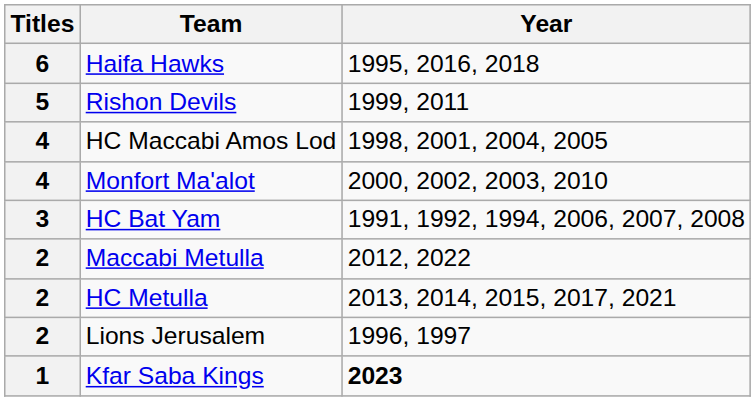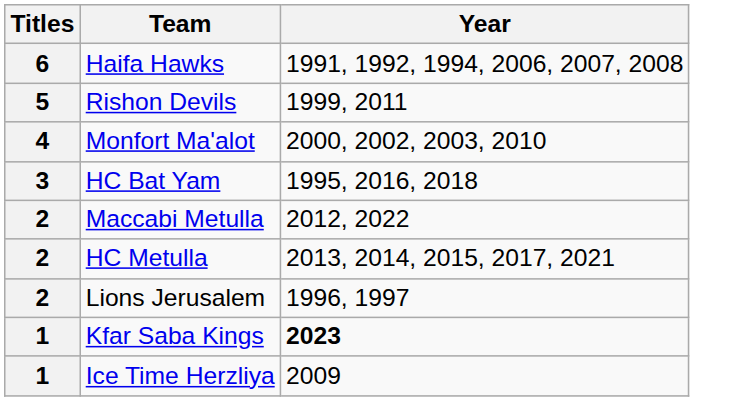 <table class="wikitable">
 <tr>
 <th scope = "col">Titles</th>
 <th scope = "col">Team</th>
 <th scope = "col">Year</th>
 </tr>
 <tr>
 <th scope = "row">6</th>
 <td><a href='#'>Haifa Hawks</a></td>
-<td>1995, 2016, 2018</td>
+<td>1991, 1992, 1994, 2006, 2007, 2008</td>
 </tr>
 <tr>
 <th scope = "row">5</th>
 <td><a href='#'>Rishon Devils</a></td>
 <td>1999, 2011</td>
-</tr>
-<tr>
-<th scope = "row">4</th>
-<td>HC Maccabi Amos Lod</td>
-<td>1998, 2001, 2004, 2005</td>
 </tr>
 <tr>
 <th scope = "row">4</th>
 <td><a href='#'>Monfort Ma'alot</a></td>
 <td>2000, 2002, 2003, 2010</td>
 </tr>
 <tr>
 <th scope = "row">3</th>
 <td><a href='#'>HC Bat Yam</a></td>
-<td>1991, 1992, 1994, 2006, 2007, 2008</td>
+<td>1995, 2016, 2018</td>
 </tr>
 <tr>
 <th scope = "row">2</th>
 <td><a href='#'>Maccabi Metulla</a></td>
 <td>2012, 2022</td>
 </tr>
 <tr>
 <th scope = "row">2</th>
 <td><a href='#'>HC Metulla</a></td>
 <td>2013, 2014, 2015, 2017, 2021</td>
 </tr>
 <tr>
 <th scope = "row">2</th>
 <td>Lions Jerusalem</td>
 <td>1996, 1997</td>
 </tr>
 <tr>
 <th scope = "row">1</th>
 <td><a href='#'>Kfar Saba Kings</a></td>
 <td><strong>2023</strong></td>
 </tr>
+<tr>
+<th scope = "row">1</th>
+<td><a href='#'>Ice Time Herzliya</a></td>
+<td>2009</td>
+</tr>
 </table>
